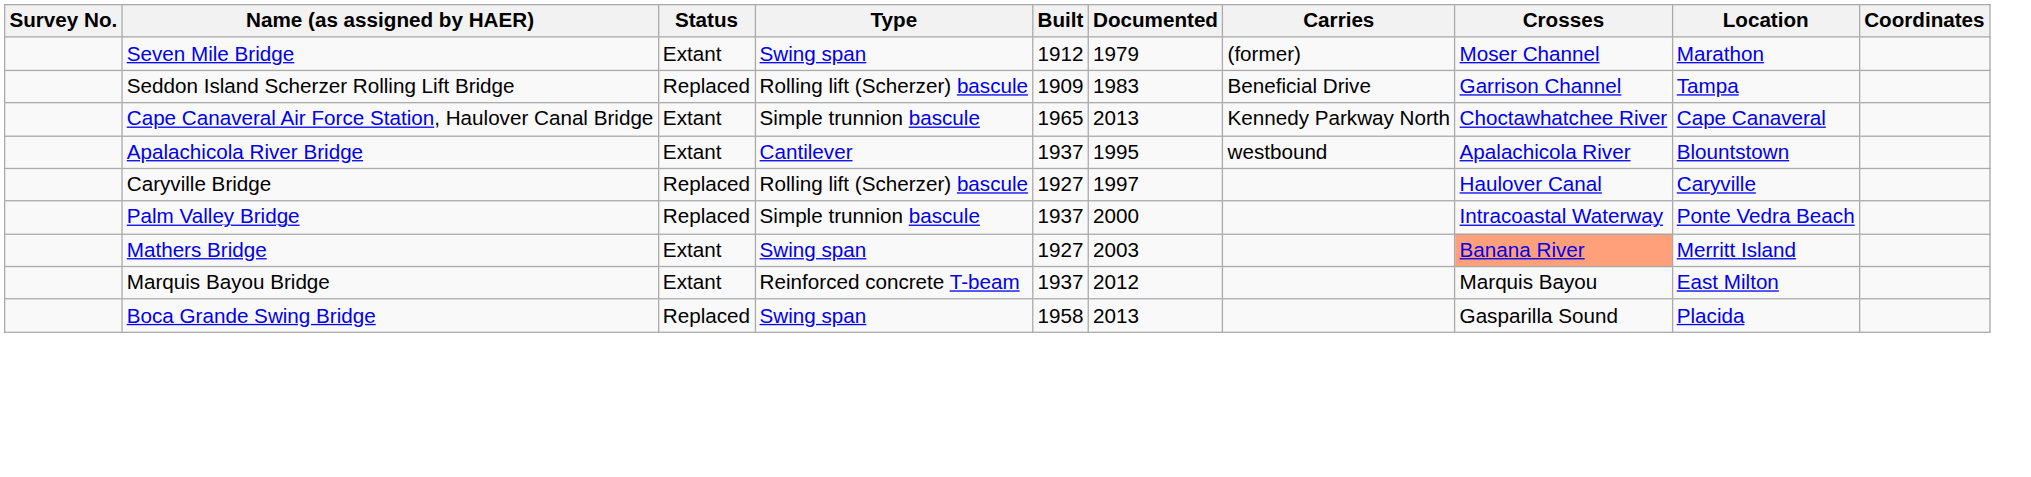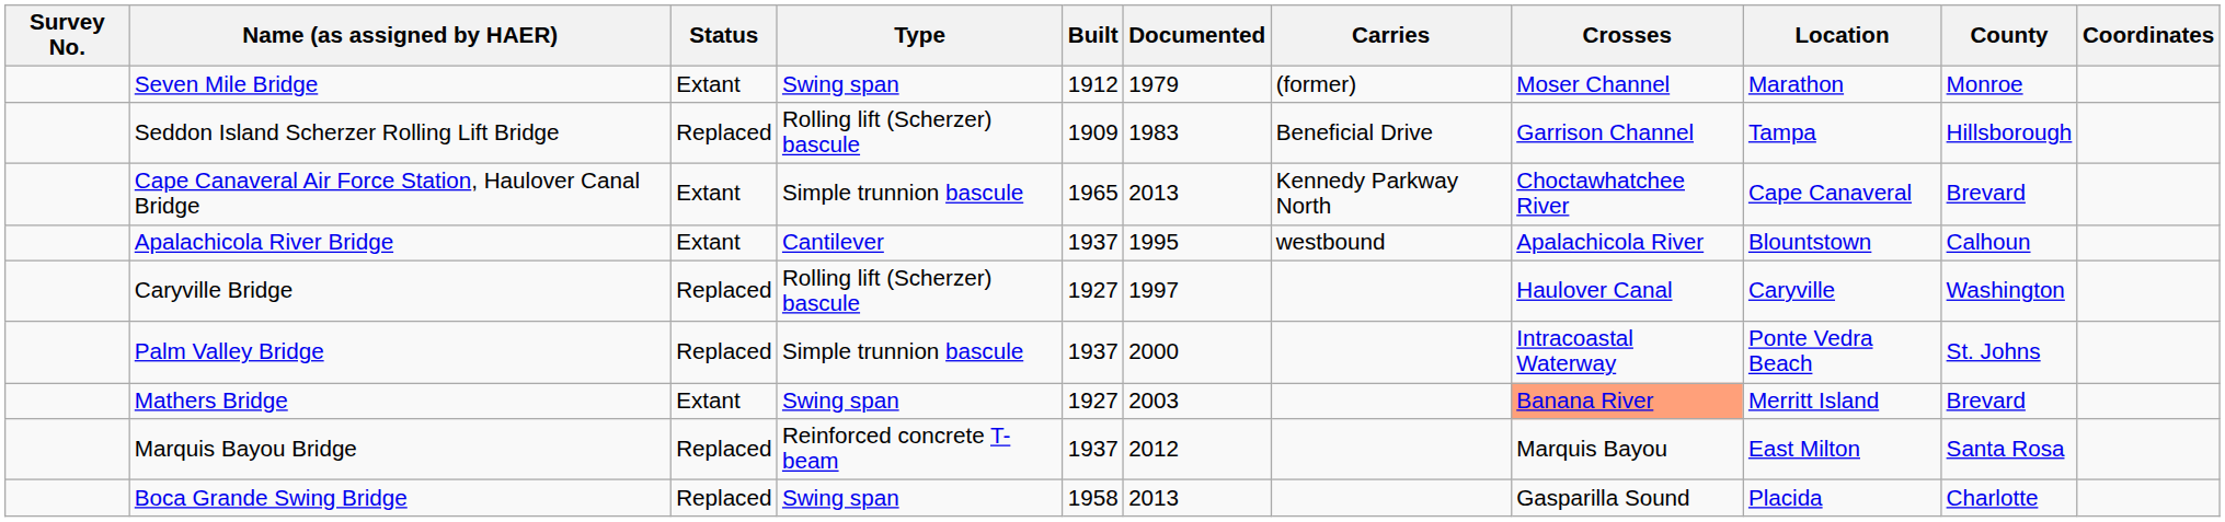 <table class="wikitable sortable">
 <tr>
 <th>Survey No.</th>
 <th>Name (as assigned by HAER)</th>
 <th>Status</th>
 <th>Type</th>
 <th>Built</th>
 <th>Documented</th>
 <th>Carries</th>
 <th>Crosses</th>
 <th>Location</th>
+<th>County</th>
 <th>Coordinates</th>
 </tr>
 <tr>
 <td></td>
 <td><a href='#'>Seven Mile Bridge</a></td>
 <td>Extant</td>
 <td><a href='#'>Swing span</a></td>
 <td>1912</td>
 <td>1979</td>
 <td> (former)</td>
 <td><a href='#'>Moser Channel</a></td>
 <td><a href='#'>Marathon</a></td>
+<td><a href='#'>Monroe</a></td>
 <td></td>
 </tr>
 <tr>
 <td></td>
 <td>Seddon Island Scherzer Rolling Lift Bridge</td>
 <td>Replaced</td>
 <td>Rolling lift (Scherzer) <a href='#'>bascule</a></td>
 <td>1909</td>
 <td>1983</td>
 <td>Beneficial Drive</td>
 <td><a href='#'>Garrison Channel</a></td>
 <td><a href='#'>Tampa</a></td>
+<td><a href='#'>Hillsborough</a></td>
 <td></td>
 </tr>
 <tr>
 <td></td>
 <td><a href='#'>Cape Canaveral Air Force Station</a>, Haulover Canal Bridge</td>
 <td>Extant</td>
 <td>Simple trunnion <a href='#'>bascule</a></td>
 <td>1965</td>
 <td>2013</td>
 <td>Kennedy Parkway North</td>
 <td><a href='#'>Choctawhatchee River</a></td>
 <td><a href='#'>Cape Canaveral</a></td>
+<td><a href='#'>Brevard</a></td>
 <td></td>
 </tr>
 <tr>
 <td></td>
 <td><a href='#'>Apalachicola River Bridge</a></td>
 <td>Extant</td>
 <td><a href='#'>Cantilever</a></td>
 <td>1937</td>
 <td>1995</td>
 <td> westbound</td>
 <td><a href='#'>Apalachicola River</a></td>
 <td><a href='#'>Blountstown</a></td>
+<td><a href='#'>Calhoun</a></td>
 <td></td>
 </tr>
 <tr>
 <td></td>
 <td>Caryville Bridge</td>
 <td>Replaced</td>
 <td>Rolling lift (Scherzer) <a href='#'>bascule</a></td>
 <td>1927</td>
 <td>1997</td>
 <td></td>
 <td><a href='#'>Haulover Canal</a></td>
 <td><a href='#'>Caryville</a></td>
+<td><a href='#'>Washington</a></td>
 <td></td>
 </tr>
 <tr>
 <td></td>
 <td><a href='#'>Palm Valley Bridge</a></td>
 <td>Replaced</td>
 <td>Simple trunnion <a href='#'>bascule</a></td>
 <td>1937</td>
 <td>2000</td>
 <td></td>
 <td><a href='#'>Intracoastal Waterway</a></td>
 <td><a href='#'>Ponte Vedra Beach</a></td>
+<td><a href='#'>St. Johns</a></td>
 <td></td>
 </tr>
 <tr>
 <td></td>
 <td><a href='#'>Mathers Bridge</a></td>
 <td>Extant</td>
 <td><a href='#'>Swing span</a></td>
 <td>1927</td>
 <td>2003</td>
 <td></td>
 <td style="background: lightsalmon;"><a href='#'>Banana River</a></td>
 <td><a href='#'>Merritt Island</a></td>
+<td><a href='#'>Brevard</a></td>
 <td></td>
 </tr>
 <tr>
 <td></td>
 <td>Marquis Bayou Bridge</td>
-<td>Extant</td>
+<td>Replaced</td>
 <td>Reinforced concrete <a href='#'>T-beam</a></td>
 <td>1937</td>
 <td>2012</td>
 <td></td>
 <td>Marquis Bayou</td>
 <td><a href='#'>East Milton</a></td>
+<td><a href='#'>Santa Rosa</a></td>
 <td></td>
 </tr>
 <tr>
 <td></td>
 <td><a href='#'>Boca Grande Swing Bridge</a></td>
 <td>Replaced</td>
 <td><a href='#'>Swing span</a></td>
 <td>1958</td>
 <td>2013</td>
 <td></td>
 <td>Gasparilla Sound</td>
 <td><a href='#'>Placida</a></td>
+<td><a href='#'>Charlotte</a></td>
 <td></td>
 </tr>
 </table>
